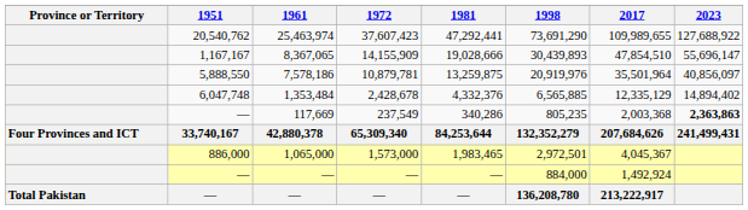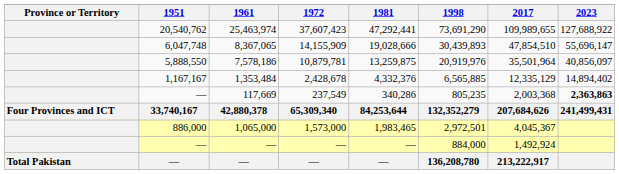 <table class="wikitable" style=text-align:right>
 <tr class=static-row-header style=vertical-align:bottom>
 </tr>
 <tr>
 <th width="200">Province or Territory</th>
 <th width="100"><a href='#'>1951</a></th>
 <th width="100"><a href='#'>1961</a></th>
 <th width="100"><a href='#'>1972</a></th>
 <th width="100"><a href='#'>1981</a></th>
 <th width="100"><a href='#'>1998</a></th>
 <th width="100"><a href='#'>2017</a></th>
 <th><a href='#'>2023</a></th>
 </tr>
 <tr>
 <th style="text-align:left;"></th>
 <td>20,540,762</td>
 <td>25,463,974</td>
 <td>37,607,423</td>
 <td>47,292,441</td>
 <td>73,691,290</td>
 <td>109,989,655</td>
 <td>127,688,922</td>
 </tr>
 <tr>
 <th style="text-align:left;"></th>
-<td>1,167,167</td>
+<td>6,047,748</td>
 <td>8,367,065</td>
 <td>14,155,909</td>
 <td>19,028,666</td>
 <td>30,439,893</td>
 <td>47,854,510</td>
 <td>55,696,147</td>
 </tr>
 <tr>
 <th style="text-align:left;"></th>
 <td>5,888,550</td>
 <td>7,578,186</td>
 <td>10,879,781</td>
 <td>13,259,875</td>
 <td>20,919,976</td>
 <td>35,501,964</td>
 <td>40,856,097</td>
 </tr>
 <tr>
 <th style="text-align:left;"></th>
-<td>6,047,748</td>
+<td>1,167,167</td>
 <td>1,353,484</td>
 <td>2,428,678</td>
 <td>4,332,376</td>
 <td>6,565,885</td>
 <td>12,335,129</td>
 <td>14,894,402</td>
 </tr>
 <tr>
 <th style="text-align:left;"></th>
 <td>—</td>
 <td>117,669</td>
 <td>237,549</td>
 <td>340,286</td>
 <td>805,235</td>
 <td>2,003,368</td>
 <td><strong>2,363,863</strong></td>
 </tr>
 <tr>
 <th style="text-align:left;">Four Provinces and ICT</th>
 <th>33,740,167</th>
 <th>42,880,378</th>
 <th>65,309,340</th>
 <th>84,253,644</th>
 <th>132,352,279</th>
 <th>207,684,626</th>
 <th>241,499,431</th>
 </tr>
 <tr bgcolor="#ffffaf">
 <th style="text-align:left;"></th>
 <td>886,000</td>
 <td>1,065,000</td>
 <td>1,573,000</td>
 <td>1,983,465</td>
 <td>2,972,501</td>
 <td>4,045,367</td>
 <td></td>
 </tr>
 <tr bgcolor="#ffffaf">
 <th style="text-align:left;"></th>
 <td>—</td>
 <td>—</td>
 <td>—</td>
 <td>—</td>
 <td>884,000</td>
 <td>1,492,924</td>
 <td></td>
 </tr>
 <tr>
 <th style="text-align:left;">Total Pakistan</th>
 <th>—</th>
 <th>—</th>
 <th>—</th>
 <th>—</th>
 <th>136,208,780</th>
 <th>213,222,917</th>
 <th></th>
 </tr>
 </table>
